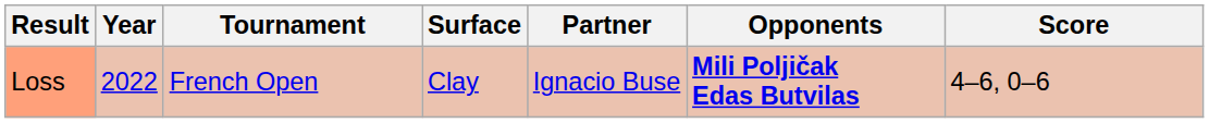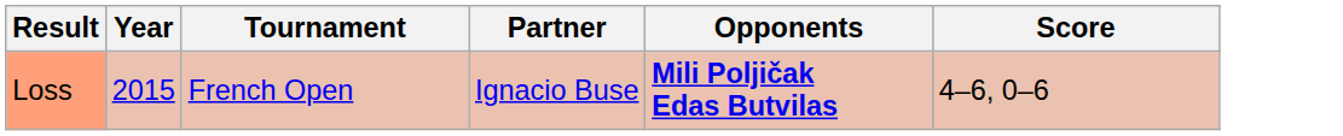 <table class="wikitable" style=font-size:97%>
 <tr>
 <th>Result</th>
 <th>Year</th>
 <th width=150>Tournament</th>
-<th>Surface</th>
 <th>Partner</th>
 <th width=150>Opponents</th>
 <th width=150>Score</th>
 </tr>
 <tr bgcolor=ebc2af>
 <td bgcolor=FFA07A>Loss</td>
-<td><a href='#'>2022</a></td>
+<td><a href='#'>2015</a></td>
 <td><a href='#'>French Open</a></td>
-<td><a href='#'>Clay</a></td>
 <td> <a href='#'>Ignacio Buse</a></td>
 <td><strong> <a href='#'>Mili Poljičak</a><br> <a href='#'>Edas Butvilas</a></strong></td>
 <td>4–6, 0–6</td>
 </tr>
 </table>
